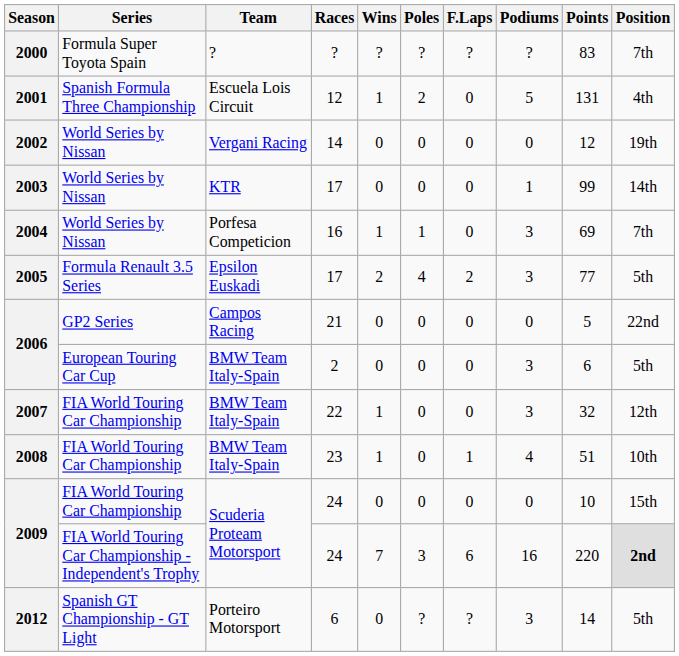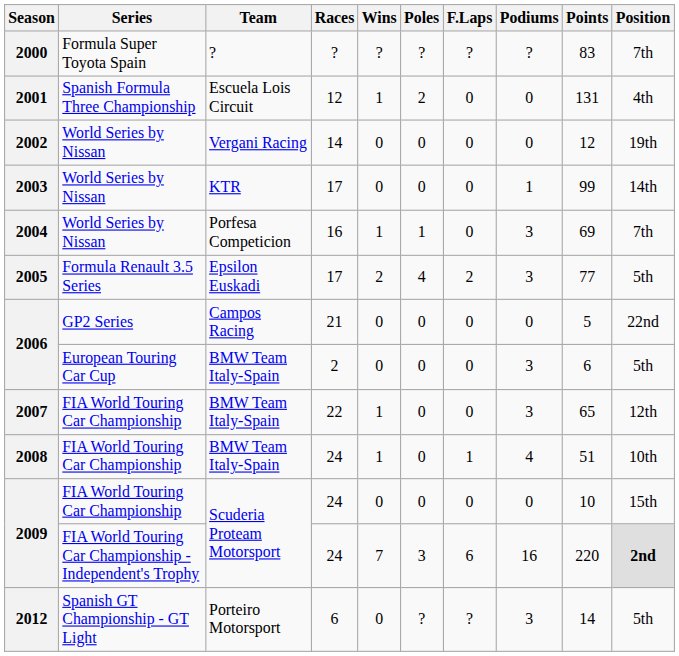 <table class="wikitable" style="font-size: 90%; text-align:center">
 <tr>
 <th>Season</th>
 <th>Series</th>
 <th>Team</th>
 <th>Races</th>
 <th>Wins</th>
 <th>Poles</th>
 <th>F.Laps</th>
 <th>Podiums</th>
 <th>Points</th>
 <th>Position</th>
 </tr>
 <tr>
 <th>2000</th>
 <td align=left>Formula Super Toyota Spain</td>
 <td align=left>?</td>
 <td>?</td>
 <td>?</td>
 <td>?</td>
 <td>?</td>
 <td>?</td>
 <td>83</td>
 <td>7th</td>
 </tr>
 <tr>
 <th>2001</th>
 <td align=left><a href='#'>Spanish Formula Three Championship</a></td>
 <td align=left>Escuela Lois Circuit</td>
 <td>12</td>
 <td>1</td>
 <td>2</td>
 <td>0</td>
-<td>5</td>
+<td>0</td>
 <td>131</td>
 <td>4th</td>
 </tr>
 <tr>
 <th>2002</th>
 <td align=left><a href='#'>World Series by Nissan</a></td>
 <td align=left><a href='#'>Vergani Racing</a></td>
 <td>14</td>
 <td>0</td>
 <td>0</td>
 <td>0</td>
 <td>0</td>
 <td>12</td>
 <td>19th</td>
 </tr>
 <tr>
 <th>2003</th>
 <td align=left><a href='#'>World Series by Nissan</a></td>
 <td align=left><a href='#'>KTR</a></td>
 <td>17</td>
 <td>0</td>
 <td>0</td>
 <td>0</td>
 <td>1</td>
 <td>99</td>
 <td>14th</td>
 </tr>
 <tr>
 <th>2004</th>
 <td align=left><a href='#'>World Series by Nissan</a></td>
 <td align=left>Porfesa Competicion</td>
 <td>16</td>
 <td>1</td>
 <td>1</td>
 <td>0</td>
 <td>3</td>
 <td>69</td>
 <td>7th</td>
 </tr>
 <tr>
 <th>2005</th>
 <td align=left><a href='#'>Formula Renault 3.5 Series</a></td>
 <td align=left><a href='#'>Epsilon Euskadi</a></td>
 <td>17</td>
 <td>2</td>
 <td>4</td>
 <td>2</td>
 <td>3</td>
 <td>77</td>
 <td>5th</td>
 </tr>
 <tr>
 <th rowspan=2>2006</th>
 <td align=left><a href='#'>GP2 Series</a></td>
 <td align=left><a href='#'>Campos Racing</a></td>
 <td>21</td>
 <td>0</td>
 <td>0</td>
 <td>0</td>
 <td>0</td>
 <td>5</td>
 <td>22nd</td>
 </tr>
 <tr>
 <td align=left><a href='#'>European Touring Car Cup</a></td>
 <td align=left><a href='#'>BMW Team Italy-Spain</a></td>
 <td>2</td>
 <td>0</td>
 <td>0</td>
 <td>0</td>
 <td>3</td>
 <td>6</td>
 <td>5th</td>
 </tr>
 <tr>
 <th>2007</th>
 <td align=left><a href='#'>FIA World Touring Car Championship</a></td>
 <td align=left><a href='#'>BMW Team Italy-Spain</a></td>
 <td>22</td>
 <td>1</td>
 <td>0</td>
 <td>0</td>
 <td>3</td>
-<td>32</td>
+<td>65</td>
 <td>12th</td>
 </tr>
 <tr>
 <th>2008</th>
 <td align=left><a href='#'>FIA World Touring Car Championship</a></td>
 <td align=left><a href='#'>BMW Team Italy-Spain</a></td>
-<td>23</td>
+<td>24</td>
 <td>1</td>
 <td>0</td>
 <td>1</td>
 <td>4</td>
 <td>51</td>
 <td>10th</td>
 </tr>
 <tr>
 <th rowspan=2>2009</th>
 <td align=left><a href='#'>FIA World Touring Car Championship</a></td>
 <td rowspan=2 align=left><a href='#'>Scuderia Proteam Motorsport</a></td>
 <td>24</td>
 <td>0</td>
 <td>0</td>
 <td>0</td>
 <td>0</td>
 <td>10</td>
 <td>15th</td>
 </tr>
 <tr>
 <td align=left><a href='#'>FIA World Touring Car Championship - Independent's Trophy</a></td>
 <td>24</td>
 <td>7</td>
 <td>3</td>
 <td>6</td>
 <td>16</td>
 <td>220</td>
 <td style="background:#DFDFDF;"><strong>2nd</strong></td>
 </tr>
 <tr>
 <th>2012</th>
 <td align=left><a href='#'>Spanish GT Championship - GT Light</a></td>
 <td align=left>Porteiro Motorsport</td>
 <td>6</td>
 <td>0</td>
 <td>?</td>
 <td>?</td>
 <td>3</td>
 <td>14</td>
 <td>5th</td>
 </tr>
 </table>
